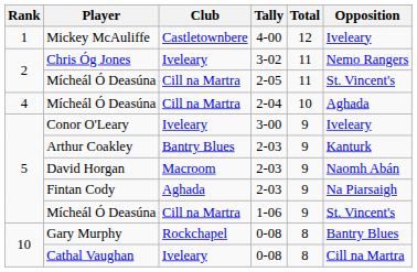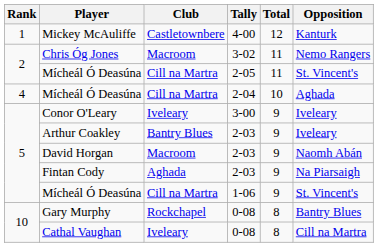 <table class="wikitable">
 <tr>
 <th>Rank</th>
 <th>Player</th>
 <th>Club</th>
 <th>Tally</th>
 <th>Total</th>
 <th>Opposition</th>
 </tr>
 <tr>
 <td rowspan="1" style="text-align:center;">1</td>
 <td>Mickey McAuliffe</td>
 <td><a href='#'>Castletownbere</a></td>
 <td align=center>4-00</td>
 <td align=center>12</td>
-<td><a href='#'>Iveleary</a></td>
+<td><a href='#'>Kanturk</a></td>
 </tr>
 <tr>
 <td rowspan="2" style="text-align:center;">2</td>
 <td><a href='#'>Chris Óg Jones</a></td>
-<td><a href='#'>Iveleary</a></td>
+<td><a href='#'>Macroom</a></td>
 <td align=center>3-02</td>
 <td align=center>11</td>
 <td><a href='#'>Nemo Rangers</a></td>
 </tr>
 <tr>
 <td>Mícheál Ó Deasúna</td>
 <td><a href='#'>Cill na Martra</a></td>
 <td align=center>2-05</td>
 <td align=center>11</td>
 <td><a href='#'>St. Vincent's</a></td>
 </tr>
 <tr>
 <td rowspan="1" style="text-align:center;">4</td>
 <td>Mícheál Ó Deasúna</td>
 <td><a href='#'>Cill na Martra</a></td>
 <td align=center>2-04</td>
 <td align=center>10</td>
 <td><a href='#'>Aghada</a></td>
 </tr>
 <tr>
 <td rowspan="5" style="text-align:center;">5</td>
 <td>Conor O'Leary</td>
 <td><a href='#'>Iveleary</a></td>
 <td align=center>3-00</td>
 <td align=center>9</td>
 <td><a href='#'>Iveleary</a></td>
 </tr>
 <tr>
 <td>Arthur Coakley</td>
 <td><a href='#'>Bantry Blues</a></td>
 <td align=center>2-03</td>
 <td align=center>9</td>
-<td><a href='#'>Kanturk</a></td>
+<td><a href='#'>Iveleary</a></td>
 </tr>
 <tr>
 <td>David Horgan</td>
 <td><a href='#'>Macroom</a></td>
 <td align=center>2-03</td>
 <td align=center>9</td>
 <td><a href='#'>Naomh Abán</a></td>
 </tr>
 <tr>
 <td>Fintan Cody</td>
 <td><a href='#'>Aghada</a></td>
 <td align=center>2-03</td>
 <td align=center>9</td>
 <td><a href='#'>Na Piarsaigh</a></td>
 </tr>
 <tr>
 <td>Mícheál Ó Deasúna</td>
 <td><a href='#'>Cill na Martra</a></td>
 <td align=center>1-06</td>
 <td align=center>9</td>
 <td><a href='#'>St. Vincent's</a></td>
 </tr>
 <tr>
 <td rowspan="2" style="text-align:center;">10</td>
 <td>Gary Murphy</td>
 <td><a href='#'>Rockchapel</a></td>
 <td align=center>0-08</td>
 <td align=center>8</td>
 <td><a href='#'>Bantry Blues</a></td>
 </tr>
 <tr>
 <td><a href='#'>Cathal Vaughan</a></td>
 <td><a href='#'>Iveleary</a></td>
 <td align=center>0-08</td>
 <td align=center>8</td>
 <td><a href='#'>Cill na Martra</a></td>
 </tr>
 </table>
